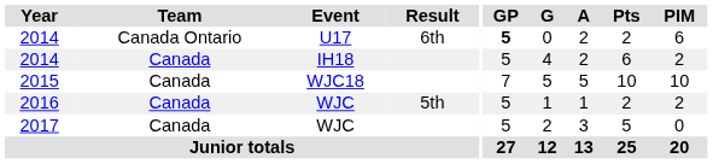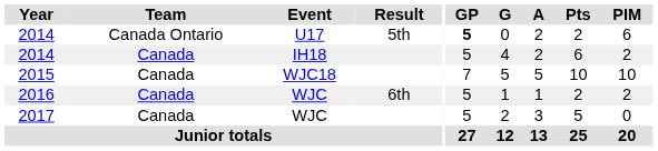 <table border="0" cellpadding="1" cellspacing="0" ID="Table3" style="text-align:center; width:40em">
 <tr ALIGN="center" bgcolor="#e0e0e0">
 <th>Year</th>
 <th>Team</th>
 <th>Event</th>
 <th>Result</th>
 <th rowspan="99" bgcolor="#ffffff"></th>
 <th>GP</th>
 <th>G</th>
 <th>A</th>
 <th>Pts</th>
 <th>PIM</th>
 </tr>
 <tr>
 <td><a href='#'>2014</a></td>
 <td>Canada Ontario</td>
 <td><a href='#'>U17</a></td>
-<td>6th</td>
+<td>5th</td>
 <td><strong>5</strong></td>
 <td>0</td>
 <td>2</td>
 <td>2</td>
 <td>6</td>
 </tr>
 <tr bgcolor="#f0f0f0">
 <td><a href='#'>2014</a></td>
 <td><a href='#'>Canada</a></td>
 <td><a href='#'>IH18</a></td>
 <td></td>
 <td>5</td>
 <td>4</td>
 <td>2</td>
 <td>6</td>
 <td>2</td>
 </tr>
 <tr>
 <td><a href='#'>2015</a></td>
 <td>Canada</td>
 <td><a href='#'>WJC18</a></td>
 <td></td>
 <td>7</td>
 <td>5</td>
 <td>5</td>
 <td>10</td>
 <td>10</td>
 </tr>
 <tr bgcolor="#f0f0f0">
 <td><a href='#'>2016</a></td>
 <td><a href='#'>Canada</a></td>
 <td><a href='#'>WJC</a></td>
-<td>5th</td>
+<td>6th</td>
 <td>5</td>
 <td>1</td>
 <td>1</td>
 <td>2</td>
 <td>2</td>
 </tr>
 <tr>
 <td><a href='#'>2017</a></td>
 <td>Canada</td>
 <td>WJC</td>
 <td></td>
 <td>5</td>
 <td>2</td>
 <td>3</td>
 <td>5</td>
 <td>0</td>
 </tr>
 <tr bgcolor="#e0e0e0">
 <th colspan="4">Junior totals</th>
 <th>27</th>
 <th>12</th>
 <th>13</th>
 <th>25</th>
 <th>20</th>
 </tr>
 </table>
